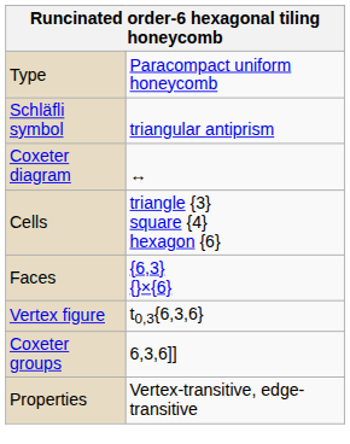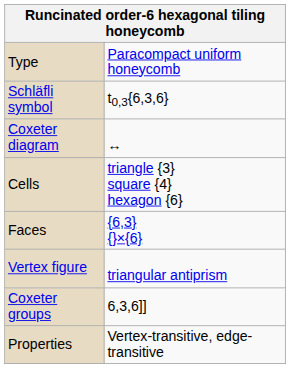 <table class="wikitable" align="right" style="margin-left:10px" width="320">
 <tr>
 <th bgcolor=#e7dcc3 colspan=2>Runcinated order-6 hexagonal tiling honeycomb</th>
 </tr>
 <tr>
 <td bgcolor=#e7dcc3>Type</td>
 <td><a href='#'>Paracompact uniform honeycomb</a></td>
 </tr>
 <tr>
 <td bgcolor=#e7dcc3><a href='#'>Schläfli symbol</a></td>
-<td><br><a href='#'>triangular antiprism</a></td>
+<td>t<sub>0,3</sub>{6,3,6}</td>
 </tr>
 <tr>
 <td bgcolor=#e7dcc3><a href='#'>Coxeter diagram</a></td>
 <td><br> ↔ </td>
 </tr>
 <tr>
 <td bgcolor=#e7dcc3>Cells</td>
 <td><a href='#'>triangle</a> {3}<br><a href='#'>square</a> {4}<br><a href='#'>hexagon</a> {6}</td>
 </tr>
 <tr>
 <td bgcolor=#e7dcc3>Faces</td>
 <td><a href='#'>{6,3}</a>  <br><a href='#'>{}×{6}</a> </td>
 </tr>
 <tr>
 <td bgcolor=#e7dcc3><a href='#'>Vertex figure</a></td>
-<td>t<sub>0,3</sub>{6,3,6}</td>
+<td><br><a href='#'>triangular antiprism</a></td>
 </tr>
 <tr>
 <td bgcolor=#e7dcc3><a href='#'>Coxeter groups</a></td>
 <td>6,3,6]]</td>
 </tr>
 <tr>
 <td bgcolor=#e7dcc3>Properties</td>
 <td>Vertex-transitive, edge-transitive</td>
 </tr>
 </table>
